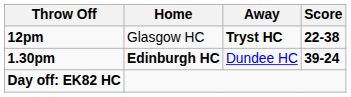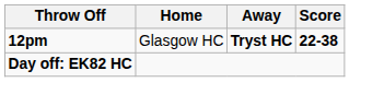 <table class="wikitable">
 <tr>
 <th><strong>Throw Off</strong></th>
 <th><strong>Home</strong></th>
 <th><strong>Away</strong></th>
 <th><strong>Score</strong></th>
 </tr>
 <tr>
 <td><strong>12pm</strong></td>
 <td>Glasgow HC</td>
 <td><strong>Tryst HC</strong></td>
 <td><strong>22-38</strong></td>
 </tr>
 <tr>
-<td><strong>1.30pm</strong></td>
-<td><strong>Edinburgh HC</strong></td>
-<td><a href='#'>Dundee HC</a></td>
-<td><strong>39-24</strong></td>
-</tr>
-<tr>
 <td><strong>Day off: EK82 HC</strong></td>
 </tr>
 </table>
